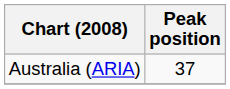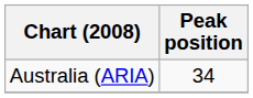 <table class="wikitable sortable" border="1">
 <tr>
 <th>Chart (2008)</th>
 <th>Peak<br>position</th>
 </tr>
 <tr>
 <td>Australia (<a href='#'>ARIA</a>)</td>
-<td align="center">37</td>
+<td align="center">34</td>
 </tr>
 <tr>
 </tr>
 </table>
